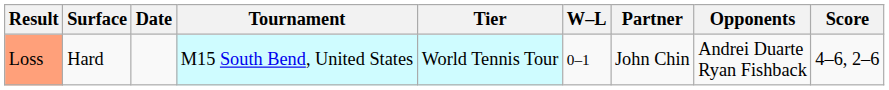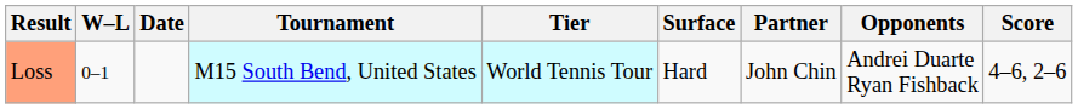 <table class="sortable wikitable" style=font-size:97%>
 <tr>
 <th>Result</th>
-<th>Surface</th>
+<th class="unsortable">W–L</th>
 <th>Date</th>
 <th>Tournament</th>
 <th>Tier</th>
-<th class="unsortable">W–L</th>
+<th>Surface</th>
 <th>Partner</th>
 <th>Opponents</th>
 <th class="unsortable">Score</th>
 </tr>
 <tr>
 <td bgcolor=FFA07A>Loss</td>
-<td>Hard</td>
+<td><small>0–1</small></td>
 <td></td>
 <td style="background:#cffcff;">M15 <a href='#'>South Bend</a>, United States</td>
 <td style="background:#cffcff;">World Tennis Tour</td>
-<td><small>0–1</small></td>
+<td>Hard</td>
 <td> John Chin</td>
 <td> Andrei Duarte<br> Ryan Fishback</td>
 <td>4–6, 2–6</td>
 </tr>
 </table>
